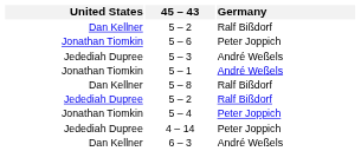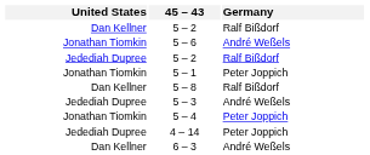 <table style="font-size:90%">
 <tr style="font-size:110%; background:#f2f2f2">
 <td style="width:12em" align=right><strong>United States</strong> </td>
 <td style="width:6em" align=center><strong>45 – 43</strong></td>
 <td style="width:12em"> <strong>Germany</strong></td>
 </tr>
 <tr>
 <td align=right><a href='#'>Dan Kellner</a></td>
 <td align=center>5 – 2</td>
 <td>Ralf Bißdorf</td>
 </tr>
 <tr>
 <td align=right><a href='#'>Jonathan Tiomkin</a></td>
 <td align=center>5 – 6</td>
-<td>Peter Joppich</td>
+<td><a href='#'>André Weßels</a></td>
 </tr>
 <tr>
-<td align=right>Jedediah Dupree</td>
-<td align=center>5 – 3</td>
-<td>André Weßels</td>
+<td align=right><a href='#'>Jedediah Dupree</a></td>
+<td align=center>5 – 2</td>
+<td><a href='#'>Ralf Bißdorf</a></td>
 </tr>
 <tr>
 <td align=right>Jonathan Tiomkin</td>
 <td align=center>5 – 1</td>
-<td><a href='#'>André Weßels</a></td>
+<td>Peter Joppich</td>
 </tr>
 <tr>
 <td align=right>Dan Kellner</td>
 <td align=center>5 – 8</td>
 <td>Ralf Bißdorf</td>
 </tr>
 <tr>
-<td align=right><a href='#'>Jedediah Dupree</a></td>
-<td align=center>5 – 2</td>
-<td><a href='#'>Ralf Bißdorf</a></td>
+<td align=right>Jedediah Dupree</td>
+<td align=center>5 – 3</td>
+<td>André Weßels</td>
 </tr>
 <tr>
 <td align=right>Jonathan Tiomkin</td>
 <td align=center>5 – 4</td>
 <td><a href='#'>Peter Joppich</a></td>
 </tr>
 <tr>
 <td align=right>Jedediah Dupree</td>
 <td align=center>4 – 14</td>
 <td>Peter Joppich</td>
 </tr>
 <tr>
 <td align=right>Dan Kellner</td>
 <td align=center>6 – 3</td>
 <td>André Weßels</td>
 </tr>
 </table>
